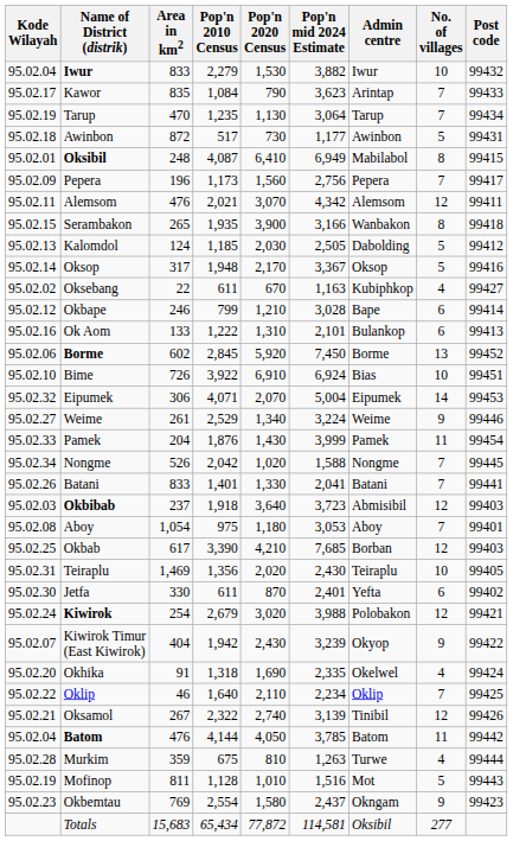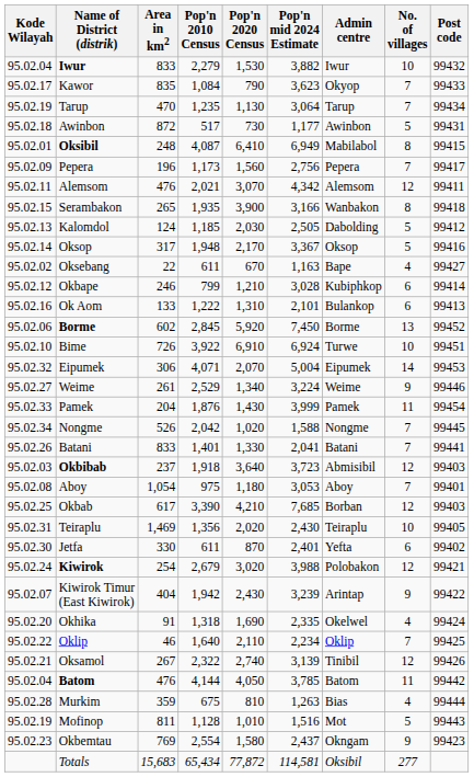 <table class="wikitable">
 <tr>
 <th>Kode <br>Wilayah</th>
 <th>Name of<br>District<br>(<em>distrik</em>)</th>
 <th>Area <br>in <br>km<sup>2</sup></th>
 <th>Pop'n <br>2010<br>Census</th>
 <th>Pop'n <br>2020<br>Census</th>
 <th>Pop'n <br>mid 2024<br>Estimate</th>
 <th>Admin<br>centre</th>
 <th>No.<br>of<br>villages</th>
 <th>Post<br>code</th>
 </tr>
 <tr>
 <td>95.02.04</td>
 <td><strong>Iwur</strong></td>
 <td align="right">833</td>
 <td align="right">2,279</td>
 <td align="right">1,530</td>
 <td align="right">3,882</td>
 <td>Iwur</td>
 <td align="center">10</td>
 <td>99432</td>
 </tr>
 <tr>
 <td>95.02.17</td>
 <td>Kawor</td>
 <td align="right">835</td>
 <td align="right">1,084</td>
 <td align="right">790</td>
 <td align="right">3,623</td>
-<td>Arintap</td>
+<td>Okyop</td>
 <td align="center">7</td>
 <td>99433</td>
 </tr>
 <tr>
 <td>95.02.19</td>
 <td>Tarup</td>
 <td align="right">470</td>
 <td align="right">1,235</td>
 <td align="right">1,130</td>
 <td align="right">3,064</td>
 <td>Tarup</td>
 <td align="center">7</td>
 <td>99434</td>
 </tr>
 <tr>
 <td>95.02.18</td>
 <td>Awinbon</td>
 <td align="right">872</td>
 <td align="right">517</td>
 <td align="right">730</td>
 <td align="right">1,177</td>
 <td>Awinbon</td>
 <td align="center">5</td>
 <td>99431</td>
 </tr>
 <tr>
 <td>95.02.01</td>
 <td><strong>Oksibil</strong></td>
 <td align="right">248</td>
 <td align="right">4,087</td>
 <td align="right">6,410</td>
 <td align="right">6,949</td>
 <td>Mabilabol</td>
 <td align="center">8</td>
 <td>99415</td>
 </tr>
 <tr>
 <td>95.02.09</td>
 <td>Pepera</td>
 <td align="right">196</td>
 <td align="right">1,173</td>
 <td align="right">1,560</td>
 <td align="right">2,756</td>
 <td>Pepera</td>
 <td align="center">7</td>
 <td>99417</td>
 </tr>
 <tr>
 <td>95.02.11</td>
 <td>Alemsom</td>
 <td align="right">476</td>
 <td align="right">2,021</td>
 <td align="right">3,070</td>
 <td align="right">4,342</td>
 <td>Alemsom</td>
 <td align="center">12</td>
 <td>99411</td>
 </tr>
 <tr>
 <td>95.02.15</td>
 <td>Serambakon</td>
 <td align="right">265</td>
 <td align="right">1,935</td>
 <td align="right">3,900</td>
 <td align="right">3,166</td>
 <td>Wanbakon</td>
 <td align="center">8</td>
 <td>99418</td>
 </tr>
 <tr>
 <td>95.02.13</td>
 <td>Kalomdol</td>
 <td align="right">124</td>
 <td align="right">1,185</td>
 <td align="right">2,030</td>
 <td align="right">2,505</td>
 <td>Dabolding</td>
 <td align="center">5</td>
 <td>99412</td>
 </tr>
 <tr>
 <td>95.02.14</td>
 <td>Oksop</td>
 <td align="right">317</td>
 <td align="right">1,948</td>
 <td align="right">2,170</td>
 <td align="right">3,367</td>
 <td>Oksop</td>
 <td align="center">5</td>
 <td>99416</td>
 </tr>
 <tr>
 <td>95.02.02</td>
 <td>Oksebang</td>
 <td align="right">22</td>
 <td align="right">611</td>
 <td align="right">670</td>
 <td align="right">1,163</td>
-<td>Kubiphkop</td>
+<td>Bape</td>
 <td align="center">4</td>
 <td>99427</td>
 </tr>
 <tr>
 <td>95.02.12</td>
 <td>Okbape</td>
 <td align="right">246</td>
 <td align="right">799</td>
 <td align="right">1,210</td>
 <td align="right">3,028</td>
-<td>Bape</td>
+<td>Kubiphkop</td>
 <td align="center">6</td>
 <td>99414</td>
 </tr>
 <tr>
 <td>95.02.16</td>
 <td>Ok Aom</td>
 <td align="right">133</td>
 <td align="right">1,222</td>
 <td align="right">1,310</td>
 <td align="right">2,101</td>
 <td>Bulankop</td>
 <td align="center">6</td>
 <td>99413</td>
 </tr>
 <tr>
 <td>95.02.06</td>
 <td><strong>Borme</strong></td>
 <td align="right">602</td>
 <td align="right">2,845</td>
 <td align="right">5,920</td>
 <td align="right">7,450</td>
 <td>Borme</td>
 <td align="center">13</td>
 <td>99452</td>
 </tr>
 <tr>
 <td>95.02.10</td>
 <td>Bime</td>
 <td align="right">726</td>
 <td align="right">3,922</td>
 <td align="right">6,910</td>
 <td align="right">6,924</td>
-<td>Bias</td>
+<td>Turwe</td>
 <td align="center">10</td>
 <td>99451</td>
 </tr>
 <tr>
 <td>95.02.32</td>
 <td>Eipumek</td>
 <td align="right">306</td>
 <td align="right">4,071</td>
 <td align="right">2,070</td>
 <td align="right">5,004</td>
 <td>Eipumek</td>
 <td align="center">14</td>
 <td>99453</td>
 </tr>
 <tr>
 <td>95.02.27</td>
 <td>Weime</td>
 <td align="right">261</td>
 <td align="right">2,529</td>
 <td align="right">1,340</td>
 <td align="right">3,224</td>
 <td>Weime</td>
 <td align="center">9</td>
 <td>99446</td>
 </tr>
 <tr>
 <td>95.02.33</td>
 <td>Pamek</td>
 <td align="right">204</td>
 <td align="right">1,876</td>
 <td align="right">1,430</td>
 <td align="right">3,999</td>
 <td>Pamek</td>
 <td align="center">11</td>
 <td>99454</td>
 </tr>
 <tr>
 <td>95.02.34</td>
 <td>Nongme</td>
 <td align="right">526</td>
 <td align="right">2,042</td>
 <td align="right">1,020</td>
 <td align="right">1,588</td>
 <td>Nongme</td>
 <td align="center">7</td>
 <td>99445</td>
 </tr>
 <tr>
 <td>95.02.26</td>
 <td>Batani</td>
 <td align="right">833</td>
 <td align="right">1,401</td>
 <td align="right">1,330</td>
 <td align="right">2,041</td>
 <td>Batani</td>
 <td align="center">7</td>
 <td>99441</td>
 </tr>
 <tr>
 <td>95.02.03</td>
 <td><strong>Okbibab</strong></td>
 <td align="right">237</td>
 <td align="right">1,918</td>
 <td align="right">3,640</td>
 <td align="right">3,723</td>
 <td>Abmisibil</td>
 <td align="center">12</td>
 <td>99403</td>
 </tr>
 <tr>
 <td>95.02.08</td>
 <td>Aboy</td>
 <td align="right">1,054</td>
 <td align="right">975</td>
 <td align="right">1,180</td>
 <td align="right">3,053</td>
 <td>Aboy</td>
 <td align="center">7</td>
 <td>99401</td>
 </tr>
 <tr>
 <td>95.02.25</td>
 <td>Okbab</td>
 <td align="right">617</td>
 <td align="right">3,390</td>
 <td align="right">4,210</td>
 <td align="right">7,685</td>
 <td>Borban</td>
 <td align="center">12</td>
 <td>99403</td>
 </tr>
 <tr>
 <td>95.02.31</td>
 <td>Teiraplu</td>
 <td align="right">1,469</td>
 <td align="right">1,356</td>
 <td align="right">2,020</td>
 <td align="right">2,430</td>
 <td>Teiraplu</td>
 <td align="center">10</td>
 <td>99405</td>
 </tr>
 <tr>
 <td>95.02.30</td>
 <td>Jetfa</td>
 <td align="right">330</td>
 <td align="right">611</td>
 <td align="right">870</td>
 <td align="right">2,401</td>
 <td>Yefta</td>
 <td align="center">6</td>
 <td>99402</td>
 </tr>
 <tr>
 <td>95.02.24</td>
 <td><strong>Kiwirok</strong></td>
 <td align="right">254</td>
 <td align="right">2,679</td>
 <td align="right">3,020</td>
 <td align="right">3,988</td>
 <td>Polobakon</td>
 <td align="center">12</td>
 <td>99421</td>
 </tr>
 <tr>
 <td>95.02.07</td>
 <td>Kiwirok Timur <br>(East Kiwirok)</td>
 <td align="right">404</td>
 <td align="right">1,942</td>
 <td align="right">2,430</td>
 <td align="right">3,239</td>
-<td>Okyop</td>
+<td>Arintap</td>
 <td align="center">9</td>
 <td>99422</td>
 </tr>
 <tr>
 <td>95.02.20</td>
 <td>Okhika</td>
 <td align="right">91</td>
 <td align="right">1,318</td>
 <td align="right">1,690</td>
 <td align="right">2,335</td>
 <td>Okelwel</td>
 <td align="center">4</td>
 <td>99424</td>
 </tr>
 <tr>
 <td>95.02.22</td>
 <td><a href='#'>Oklip</a></td>
 <td align="right">46</td>
 <td align="right">1,640</td>
 <td align="right">2,110</td>
 <td align="right">2,234</td>
 <td><a href='#'>Oklip</a></td>
 <td align="center">7</td>
 <td>99425</td>
 </tr>
 <tr>
 <td>95.02.21</td>
 <td>Oksamol</td>
 <td align="right">267</td>
 <td align="right">2,322</td>
 <td align="right">2,740</td>
 <td align="right">3,139</td>
 <td>Tinibil</td>
 <td align="center">12</td>
 <td>99426</td>
 </tr>
 <tr>
 <td>95.02.04</td>
 <td><strong>Batom</strong></td>
 <td align="right">476</td>
 <td align="right">4,144</td>
 <td align="right">4,050</td>
 <td align="right">3,785</td>
 <td>Batom</td>
 <td align="center">11</td>
 <td>99442</td>
 </tr>
 <tr>
 <td>95.02.28</td>
 <td>Murkim</td>
 <td align="right">359</td>
 <td align="right">675</td>
 <td align="right">810</td>
 <td align="right">1,263</td>
-<td>Turwe</td>
+<td>Bias</td>
 <td align="center">4</td>
 <td>99444</td>
 </tr>
 <tr>
 <td>95.02.19</td>
 <td>Mofinop</td>
 <td align="right">811</td>
 <td align="right">1,128</td>
 <td align="right">1,010</td>
 <td align="right">1,516</td>
 <td>Mot</td>
 <td align="center">5</td>
 <td>99443</td>
 </tr>
 <tr>
 <td>95.02.23</td>
 <td>Okbemtau</td>
 <td align="right">769</td>
 <td align="right">2,554</td>
 <td align="right">1,580</td>
 <td align="right">2,437</td>
 <td>Okngam</td>
 <td align="center">9</td>
 <td>99423</td>
 </tr>
 <tr>
 <td></td>
 <td><em>Totals</em></td>
 <td align="right"><em>15,683</em></td>
 <td align="right"><em>65,434</em></td>
 <td align="right"><em>77,872</em></td>
 <td align="right"><em>114,581</em></td>
 <td><em>Oksibil</em></td>
 <td align="center"><em>277</em></td>
 <td></td>
 </tr>
 </table>
